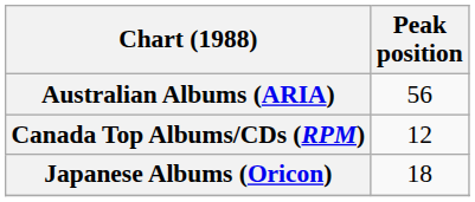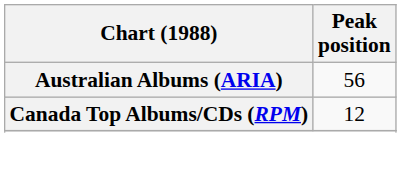 <table class="wikitable sortable plainrowheaders">
 <tr>
 <th>Chart (1988)</th>
 <th>Peak<br>position</th>
 </tr>
 <tr>
 <th scope="row">Australian Albums (<a href='#'>ARIA</a>)</th>
 <td align="center">56</td>
 </tr>
 <tr>
 <th scope="row">Canada Top Albums/CDs (<em><a href='#'>RPM</a></em>)</th>
 <td align="center">12</td>
 </tr>
 <tr>
-<th scope="row">Japanese Albums (<a href='#'>Oricon</a>)</th>
-<td align="center">18</td>
-</tr>
-<tr>
 </tr>
 <tr>
 </tr>
 <tr>
 </tr>
 <tr>
 </tr>
 </table>
